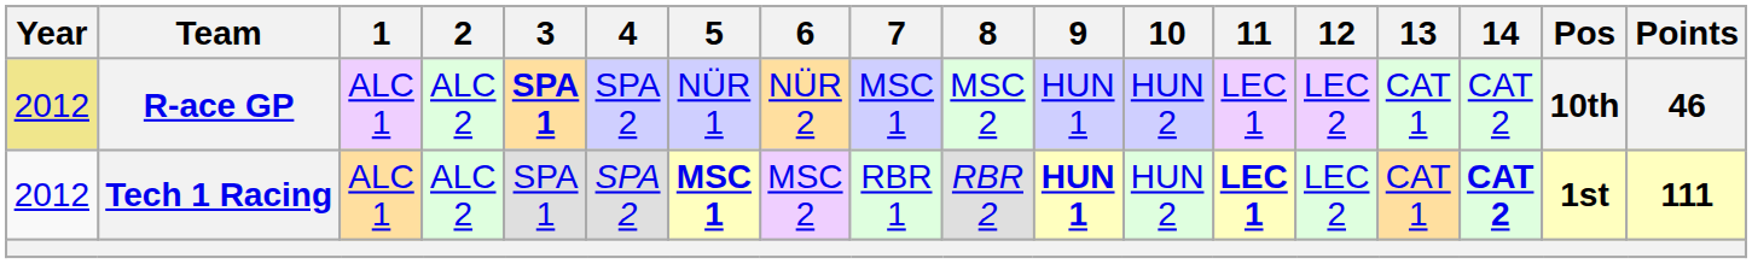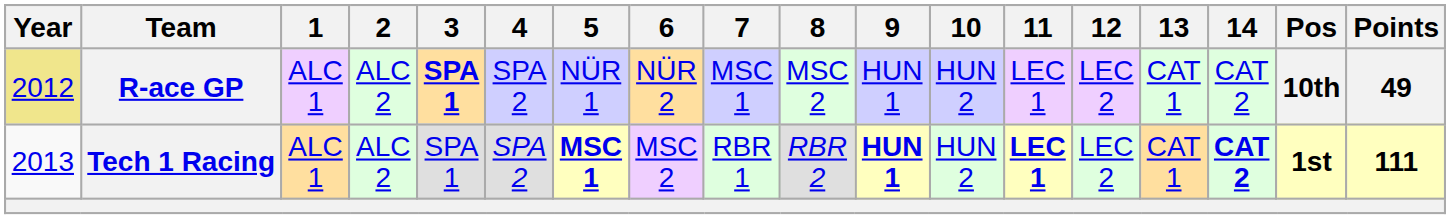 <table class="wikitable" style="text-align:center; font-size:85%">
 <tr>
 <th>Year</th>
 <th>Team</th>
 <th>1</th>
 <th>2</th>
 <th>3</th>
 <th>4</th>
 <th>5</th>
 <th>6</th>
 <th>7</th>
 <th>8</th>
 <th>9</th>
 <th>10</th>
 <th>11</th>
 <th>12</th>
 <th>13</th>
 <th>14</th>
 <th>Pos</th>
 <th>Points</th>
 </tr>
 <tr>
 <td style="background: khaki;"><a href='#'>2012</a></td>
 <th nowrap><a href='#'>R-ace GP</a></th>
 <td style="background:#EFCFFF;"><a href='#'>ALC<br>1</a><br></td>
 <td style="background:#DFFFDF;"><a href='#'>ALC<br>2</a><br></td>
 <td style="background:#FFDF9F;"><strong><a href='#'>SPA<br>1</a></strong><br></td>
 <td style="background:#CFCFFF;"><a href='#'>SPA<br>2</a><br></td>
 <td style="background:#CFCFFF;"><a href='#'>NÜR<br>1</a><br></td>
 <td style="background:#FFDF9F;"><a href='#'>NÜR<br>2</a><br></td>
 <td style="background:#CFCFFF;"><a href='#'>MSC<br>1</a><br></td>
 <td style="background:#DFFFDF;"><a href='#'>MSC<br>2</a><br></td>
 <td style="background:#CFCFFF;"><a href='#'>HUN<br>1</a><br></td>
 <td style="background:#CFCFFF;"><a href='#'>HUN<br>2</a><br></td>
 <td style="background:#EFCFFF;"><a href='#'>LEC<br>1</a><br></td>
 <td style="background:#EFCFFF;"><a href='#'>LEC<br>2</a><br></td>
 <td style="background:#DFFFDF;"><a href='#'>CAT<br>1</a><br></td>
 <td style="background:#DFFFDF;"><a href='#'>CAT<br>2</a><br></td>
 <th>10th</th>
-<th>46</th>
+<th>49</th>
 </tr>
 <tr>
-<td><a href='#'>2012</a></td>
+<td><a href='#'>2013</a></td>
 <th nowrap><a href='#'>Tech 1 Racing</a></th>
 <td style="background:#FFDF9F;"><a href='#'>ALC<br>1</a><br></td>
 <td style="background:#DFFFDF;"><a href='#'>ALC<br>2</a><br></td>
 <td style="background:#DFDFDF;"><a href='#'>SPA<br>1</a><br></td>
 <td style="background:#DFDFDF;"><em><a href='#'>SPA<br>2</a></em><br></td>
 <td style="background:#FFFFBF;"><strong><a href='#'>MSC<br>1</a></strong><br></td>
 <td style="background:#EFCFFF;"><a href='#'>MSC<br>2</a><br></td>
 <td style="background:#DFFFDF;"><a href='#'>RBR<br>1</a><br></td>
 <td style="background:#DFDFDF;"><em><a href='#'>RBR<br>2</a></em><br></td>
 <td style="background:#FFFFBF;"><strong><a href='#'>HUN<br>1</a></strong><br></td>
 <td style="background:#DFFFDF;"><a href='#'>HUN<br>2</a><br></td>
 <td style="background:#FFFFBF;"><strong><a href='#'>LEC<br>1</a></strong><br></td>
 <td style="background:#DFFFDF;"><a href='#'>LEC<br>2</a><br></td>
 <td style="background:#FFDF9F;"><a href='#'>CAT<br>1</a><br></td>
 <td style="background:#DFFFDF;"><strong><a href='#'>CAT<br>2</a></strong><br></td>
 <th style="background:#FFFFBF;">1st</th>
 <th style="background:#FFFFBF;">111</th>
 </tr>
 <tr>
 <th colspan="18"></th>
 </tr>
 </table>
